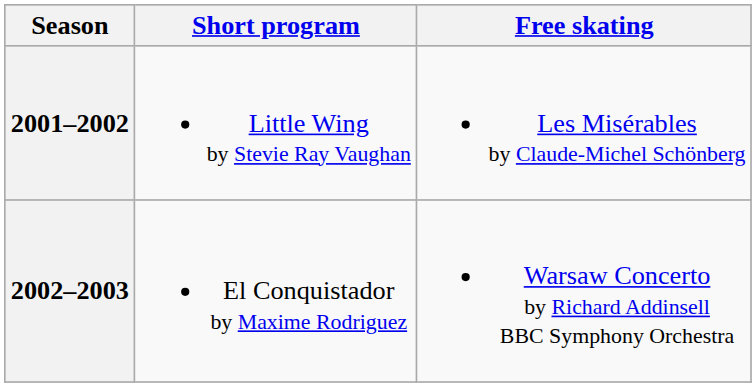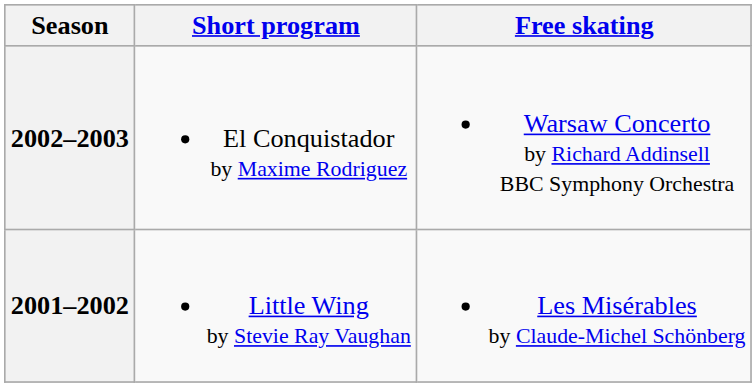 <table class=wikitable style=text-align:center>
 <tr>
 <th>Season</th>
 <th><a href='#'>Short program</a></th>
 <th><a href='#'>Free skating</a></th>
 </tr>
 <tr>
+<th>2002–2003 <br> </th>
+<td><br><ul><li>El Conquistador <br><small> by <a href='#'>Maxime Rodriguez</a> </small></li></ul></td>
+<td><br><ul><li><a href='#'>Warsaw Concerto</a> <br><small> by <a href='#'>Richard Addinsell</a> <br> BBC Symphony Orchestra </small></li></ul></td>
+</tr>
+<tr>
 <th>2001–2002 <br> </th>
 <td><br><ul><li><a href='#'>Little Wing</a> <br><small> by <a href='#'>Stevie Ray Vaughan</a> </small></li></ul></td>
 <td><br><ul><li><a href='#'>Les Misérables</a> <br><small> by <a href='#'>Claude-Michel Schönberg</a> </small></li></ul></td>
 </tr>
-<tr>
-<th>2002–2003 <br> </th>
-<td><br><ul><li>El Conquistador <br><small> by <a href='#'>Maxime Rodriguez</a> </small></li></ul></td>
-<td><br><ul><li><a href='#'>Warsaw Concerto</a> <br><small> by <a href='#'>Richard Addinsell</a> <br> BBC Symphony Orchestra </small></li></ul></td>
-</tr>
 </table>
